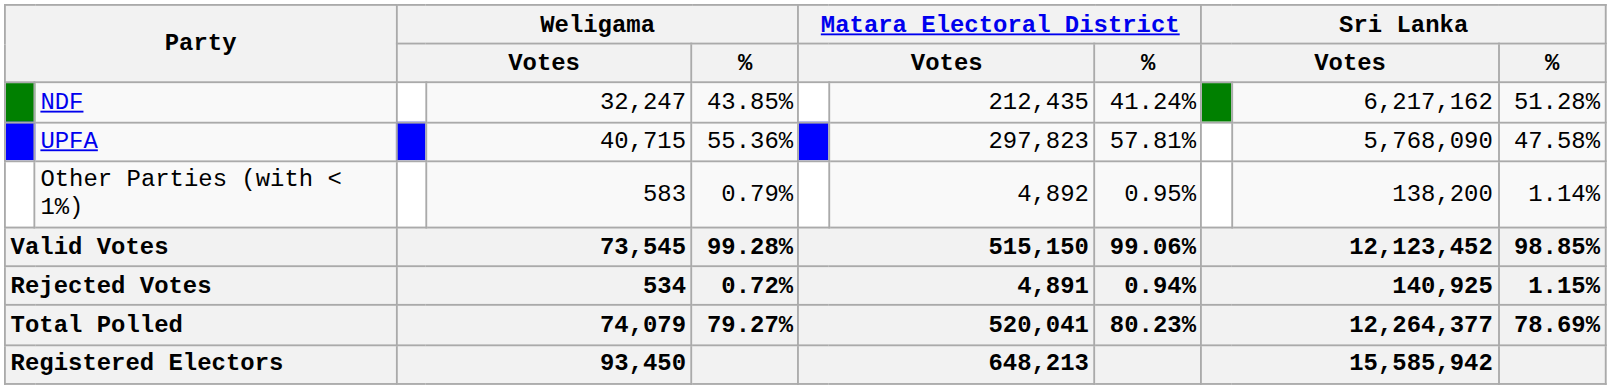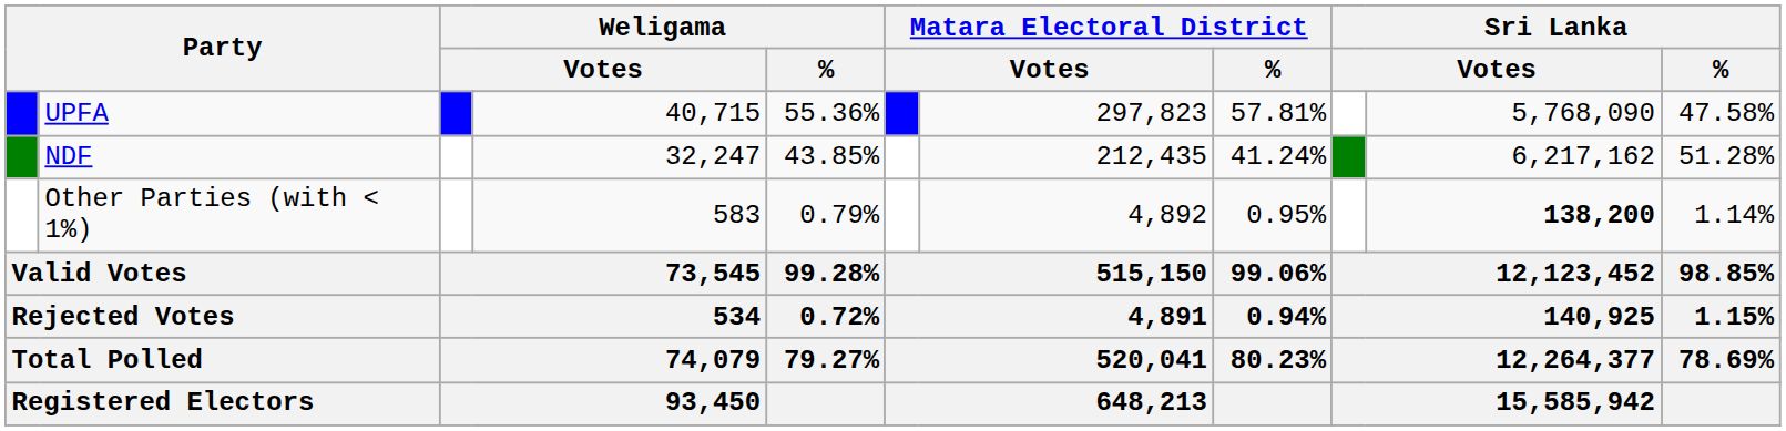 <table class="wikitable">
 <tr>
 <th colspan="2" width="144px"rowspan="2">Party</th>
 <th colspan="3" width="216px">Weligama</th>
 <th colspan="3" width="216px"><a href='#'>Matara Electoral District</a></th>
 <th colspan="3" width="216px">Sri Lanka</th>
 </tr>
 <tr>
 <th colspan="2" width="144px">Votes</th>
 <th>%</th>
 <th colspan="2" width="144px">Votes</th>
 <th>%</th>
 <th colspan="2" width="144px">Votes</th>
 <th>%</th>
 </tr>
 <tr>
+<td style="background-color:blue;" width="10px"></td>
+<td style="text-align:left;"><a href='#'>UPFA</a></td>
+<td style="background-color:blue;" width="10px"></td>
+<td style="text-align:right;">40,715</td>
+<td style="text-align:right;">55.36%</td>
+<td style="background-color:blue;" width="10px"></td>
+<td style="text-align:right;">297,823</td>
+<td style="text-align:right;">57.81%</td>
+<td style="background-color:white;" width="10px"></td>
+<td style="text-align:right;">5,768,090</td>
+<td style="text-align:right;">47.58%</td>
+</tr>
+<tr>
 <td style="background-color:green;" width="10px"></td>
 <td style="text-align:left;"><a href='#'>NDF</a></td>
 <td style="background-color:white;" width="10px"></td>
 <td style="text-align:right;">32,247</td>
 <td style="text-align:right;">43.85%</td>
 <td style="background-color:white;" width="10px"></td>
 <td style="text-align:right;">212,435</td>
 <td style="text-align:right;">41.24%</td>
 <td style="background-color:green;" width="10px"></td>
 <td style="text-align:right;">6,217,162</td>
 <td style="text-align:right;">51.28%</td>
 </tr>
 <tr>
-<td style="background-color:blue;" width="10px"></td>
-<td style="text-align:left;"><a href='#'>UPFA</a></td>
-<td style="background-color:blue;" width="10px"></td>
-<td style="text-align:right;">40,715</td>
-<td style="text-align:right;">55.36%</td>
-<td style="background-color:blue;" width="10px"></td>
-<td style="text-align:right;">297,823</td>
-<td style="text-align:right;">57.81%</td>
-<td style="background-color:white;" width="10px"></td>
-<td style="text-align:right;">5,768,090</td>
-<td style="text-align:right;">47.58%</td>
-</tr>
-<tr>
 <td style="background-color:white;" width="10px"></td>
 <td style="text-align:left;">Other Parties (with < 1%)</td>
 <td style="background-color:white;" width="10px"></td>
 <td style="text-align:right;">583</td>
 <td style="text-align:right;">0.79%</td>
 <td style="background-color:white;" width="10px"></td>
 <td style="text-align:right;">4,892</td>
 <td style="text-align:right;">0.95%</td>
 <td style="background-color:white;" width="10px"></td>
-<td style="text-align:right;">138,200</td>
+<td style="text-align:right;"><strong>138,200</strong></td>
 <td style="text-align:right;">1.14%</td>
 </tr>
 <tr>
 <th colspan="2" width="144px"style="text-align:left;">Valid Votes</th>
 <th style="text-align:right;"colspan="2" width="144px">73,545</th>
 <th style="text-align:right;">99.28%</th>
 <th style="text-align:right;"colspan="2" width="144px">515,150</th>
 <th style="text-align:right;">99.06%</th>
 <th style="text-align:right;"colspan="2" width="144px">12,123,452</th>
 <th style="text-align:right;">98.85%</th>
 </tr>
 <tr>
 <th colspan="2" width="144px"style="text-align:left;">Rejected Votes</th>
 <th style="text-align:right;"colspan="2" width="144px">534</th>
 <th style="text-align:right;">0.72%</th>
 <th style="text-align:right;"colspan="2" width="144px">4,891</th>
 <th style="text-align:right;">0.94%</th>
 <th style="text-align:right;"colspan="2" width="144px">140,925</th>
 <th style="text-align:right;">1.15%</th>
 </tr>
 <tr>
 <th colspan="2" width="144px"style="text-align:left;">Total Polled</th>
 <th style="text-align:right;"colspan="2" width="144px">74,079</th>
 <th style="text-align:right;">79.27%</th>
 <th style="text-align:right;"colspan="2" width="144px">520,041</th>
 <th style="text-align:right;">80.23%</th>
 <th style="text-align:right;"colspan="2" width="144px">12,264,377</th>
 <th style="text-align:right;">78.69%</th>
 </tr>
 <tr>
 <th colspan="2" width="144px"style="text-align:left;">Registered Electors</th>
 <th style="text-align:right;"colspan="2" width="144px">93,450</th>
 <th></th>
 <th style="text-align:right;"colspan="2" width="144px">648,213</th>
 <th></th>
 <th style="text-align:right;"colspan="2" width="144px">15,585,942</th>
 <th></th>
 </tr>
 </table>
